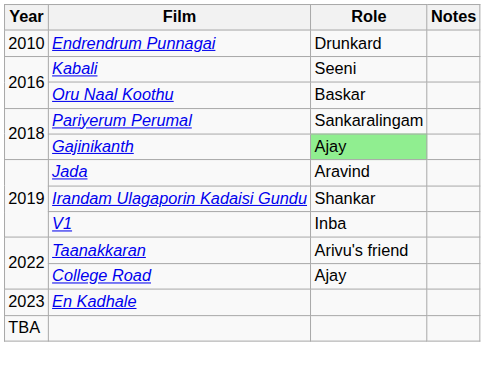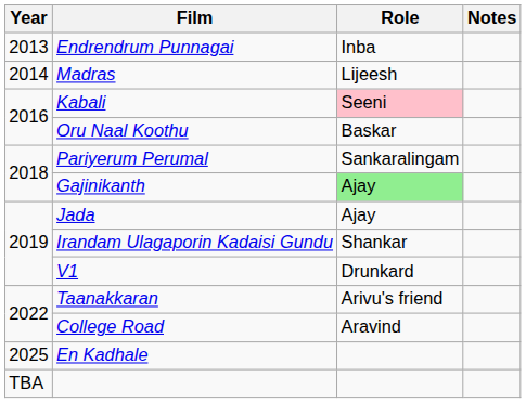 <table class="wikitable">
 <tr>
 <th>Year</th>
 <th>Film</th>
 <th>Role</th>
 <th>Notes</th>
 </tr>
 <tr>
-<td>2010</td>
+<td>2013</td>
 <td><em><a href='#'>Endrendrum Punnagai</a></em></td>
-<td>Drunkard</td>
+<td>Inba</td>
+<td></td>
+</tr>
+<tr>
+<td>2014</td>
+<td><em><a href='#'>Madras</a></em></td>
+<td>Lijeesh</td>
 <td></td>
 </tr>
 <tr>
 <td rowspan="2">2016</td>
 <td><em><a href='#'>Kabali</a></em></td>
-<td>Seeni</td>
+<td style="background: pink;">Seeni</td>
 <td></td>
 </tr>
 <tr>
 <td><em><a href='#'>Oru Naal Koothu</a></em></td>
 <td>Baskar</td>
 <td></td>
 </tr>
 <tr>
 <td rowspan="2">2018</td>
 <td><em><a href='#'>Pariyerum Perumal</a></em></td>
 <td>Sankaralingam</td>
 <td></td>
 </tr>
 <tr>
 <td><em><a href='#'>Gajinikanth</a></em></td>
 <td style="background: lightgreen;">Ajay</td>
 <td></td>
 </tr>
 <tr>
 <td rowspan="3">2019</td>
 <td><em><a href='#'>Jada</a></em></td>
-<td>Aravind</td>
+<td>Ajay</td>
 <td></td>
 </tr>
 <tr>
 <td><em><a href='#'>Irandam Ulagaporin Kadaisi Gundu</a></em></td>
 <td>Shankar</td>
 <td></td>
 </tr>
 <tr>
 <td><em><a href='#'>V1</a></em></td>
-<td>Inba</td>
+<td>Drunkard</td>
 <td></td>
 </tr>
 <tr>
 <td rowspan="2">2022</td>
 <td><em><a href='#'>Taanakkaran</a></em></td>
 <td>Arivu's friend</td>
 <td></td>
 </tr>
 <tr>
 <td><em><a href='#'>College Road</a></em></td>
-<td>Ajay</td>
+<td>Aravind</td>
 <td></td>
 </tr>
 <tr>
-<td>2023</td>
+<td>2025</td>
 <td><em><a href='#'>En Kadhale</a></em></td>
 <td></td>
 <td></td>
 </tr>
 <tr>
 <td>TBA</td>
 <td></td>
 <td></td>
 <td></td>
 </tr>
 </table>
